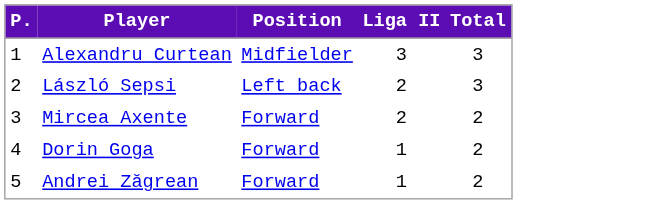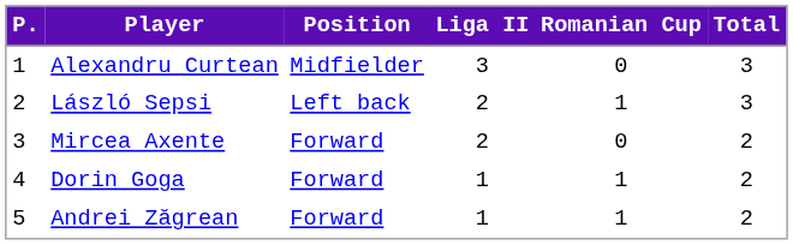 <table cellspacing="0" cellpadding="3" style="border:1px solid #AAAAAA;font-size:90%">
 <tr bgcolor="#5B0CB3">
 <th style="border-bottom:1px solid #AAAAAA;text-align:center;color:white">P.</th>
 <th style="border-bottom:1px solid #AAAAAA;text-align:center;color:white">Player</th>
 <th style="border-bottom:1px solid #AAAAAA;text-align:center;color:white">Position</th>
 <th style="border-bottom:1px solid #AAAAAA;text-align:center;color:white">Liga II</th>
+<th style="border-bottom:1px solid #AAAAAA;text-align:center;color:white">Romanian Cup</th>
 <th style="border-bottom:1px solid #AAAAAA;text-align:center;color:white">Total</th>
 </tr>
 <tr>
 <td>1</td>
 <td> <a href='#'>Alexandru Curtean</a></td>
 <td><a href='#'>Midfielder</a></td>
 <td align="center">3</td>
+<td align="center">0</td>
 <td align="center">3</td>
 </tr>
 <tr>
 <td>2</td>
 <td> <a href='#'>László Sepsi</a></td>
 <td><a href='#'>Left back</a></td>
 <td align="center">2</td>
+<td align="center">1</td>
 <td align="center">3</td>
 </tr>
 <tr>
 <td>3</td>
 <td> <a href='#'>Mircea Axente</a></td>
 <td><a href='#'>Forward</a></td>
 <td align="center">2</td>
+<td align="center">0</td>
 <td align="center">2</td>
 </tr>
 <tr>
 <td>4</td>
 <td> <a href='#'>Dorin Goga</a></td>
 <td><a href='#'>Forward</a></td>
+<td align="center">1</td>
 <td align="center">1</td>
 <td align="center">2</td>
 </tr>
 <tr>
 <td>5</td>
 <td> <a href='#'>Andrei Zăgrean</a></td>
 <td><a href='#'>Forward</a></td>
 <td align="center">1</td>
+<td align="center">1</td>
 <td align="center">2</td>
 </tr>
 </table>
